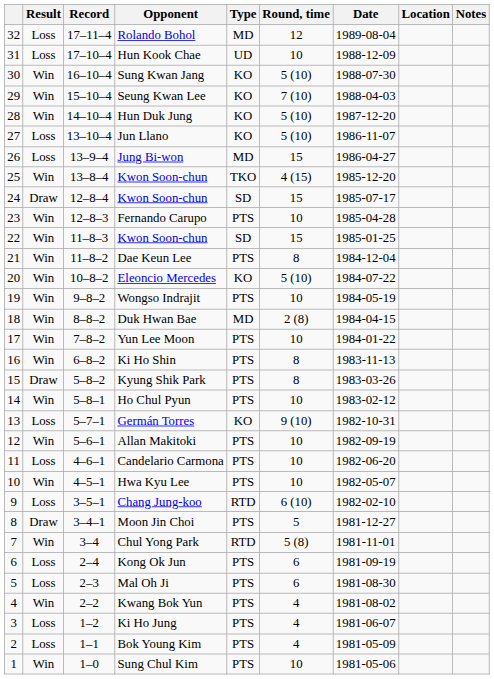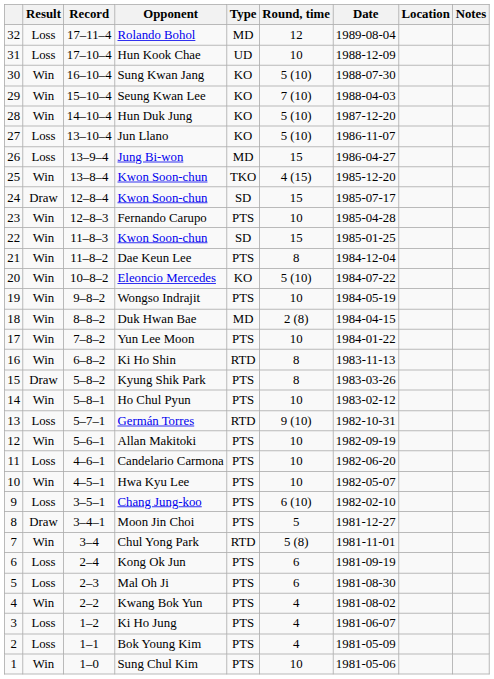 <table class=wikitable style=text-align:center>
 <tr>
 <th></th>
 <th>Result</th>
 <th>Record</th>
 <th>Opponent</th>
 <th>Type</th>
 <th>Round, time</th>
 <th>Date</th>
 <th>Location</th>
 <th>Notes</th>
 </tr>
 <tr>
 <td>32</td>
 <td>Loss</td>
 <td>17–11–4</td>
 <td align=left><a href='#'>Rolando Bohol</a></td>
 <td>MD</td>
 <td>12</td>
 <td>1989-08-04</td>
 <td align=left></td>
 <td align=left></td>
 </tr>
 <tr>
 <td>31</td>
 <td>Loss</td>
 <td>17–10–4</td>
 <td align=left>Hun Kook Chae</td>
 <td>UD</td>
 <td>10</td>
 <td>1988-12-09</td>
 <td align=left></td>
 <td align=left></td>
 </tr>
 <tr>
 <td>30</td>
 <td>Win</td>
 <td>16–10–4</td>
 <td align=left>Sung Kwan Jang</td>
 <td>KO</td>
 <td>5 (10)</td>
 <td>1988-07-30</td>
 <td align=left></td>
 <td align=left></td>
 </tr>
 <tr>
 <td>29</td>
 <td>Win</td>
 <td>15–10–4</td>
 <td align=left>Seung Kwan Lee</td>
 <td>KO</td>
 <td>7 (10)</td>
 <td>1988-04-03</td>
 <td align=left></td>
 <td align=left></td>
 </tr>
 <tr>
 <td>28</td>
 <td>Win</td>
 <td>14–10–4</td>
 <td align=left>Hun Duk Jung</td>
 <td>KO</td>
 <td>5 (10)</td>
 <td>1987-12-20</td>
 <td align=left></td>
 <td align=left></td>
 </tr>
 <tr>
 <td>27</td>
 <td>Loss</td>
 <td>13–10–4</td>
 <td align=left>Jun Llano</td>
 <td>KO</td>
 <td>5 (10)</td>
 <td>1986-11-07</td>
 <td align=left></td>
 <td align=left></td>
 </tr>
 <tr>
 <td>26</td>
 <td>Loss</td>
 <td>13–9–4</td>
 <td align=left><a href='#'>Jung Bi-won</a></td>
 <td>MD</td>
 <td>15</td>
 <td>1986-04-27</td>
 <td align=left></td>
 <td align=left></td>
 </tr>
 <tr>
 <td>25</td>
 <td>Win</td>
 <td>13–8–4</td>
 <td align=left><a href='#'>Kwon Soon-chun</a></td>
 <td>TKO</td>
 <td>4 (15)</td>
 <td>1985-12-20</td>
 <td align=left></td>
 <td align=left></td>
 </tr>
 <tr>
 <td>24</td>
 <td>Draw</td>
 <td>12–8–4</td>
 <td align=left><a href='#'>Kwon Soon-chun</a></td>
 <td>SD</td>
 <td>15</td>
 <td>1985-07-17</td>
 <td align=left></td>
 <td align=left></td>
 </tr>
 <tr>
 <td>23</td>
 <td>Win</td>
 <td>12–8–3</td>
 <td align=left>Fernando Carupo</td>
 <td>PTS</td>
 <td>10</td>
 <td>1985-04-28</td>
 <td align=left></td>
 <td align=left></td>
 </tr>
 <tr>
 <td>22</td>
 <td>Win</td>
 <td>11–8–3</td>
 <td align=left><a href='#'>Kwon Soon-chun</a></td>
 <td>SD</td>
 <td>15</td>
 <td>1985-01-25</td>
 <td align=left></td>
 <td align=left></td>
 </tr>
 <tr>
 <td>21</td>
 <td>Win</td>
 <td>11–8–2</td>
 <td align=left>Dae Keun Lee</td>
 <td>PTS</td>
 <td>8</td>
 <td>1984-12-04</td>
 <td align=left></td>
 <td align=left></td>
 </tr>
 <tr>
 <td>20</td>
 <td>Win</td>
 <td>10–8–2</td>
 <td align=left><a href='#'>Eleoncio Mercedes</a></td>
 <td>KO</td>
 <td>5 (10)</td>
 <td>1984-07-22</td>
 <td align=left></td>
 <td align=left></td>
 </tr>
 <tr>
 <td>19</td>
 <td>Win</td>
 <td>9–8–2</td>
 <td align=left>Wongso Indrajit</td>
 <td>PTS</td>
 <td>10</td>
 <td>1984-05-19</td>
 <td align=left></td>
 <td align=left></td>
 </tr>
 <tr>
 <td>18</td>
 <td>Win</td>
 <td>8–8–2</td>
 <td align=left>Duk Hwan Bae</td>
 <td>MD</td>
 <td>2 (8)</td>
 <td>1984-04-15</td>
 <td align=left></td>
 <td align=left></td>
 </tr>
 <tr>
 <td>17</td>
 <td>Win</td>
 <td>7–8–2</td>
 <td align=left>Yun Lee Moon</td>
 <td>PTS</td>
 <td>10</td>
 <td>1984-01-22</td>
 <td align=left></td>
 <td align=left></td>
 </tr>
 <tr>
 <td>16</td>
 <td>Win</td>
 <td>6–8–2</td>
 <td align=left>Ki Ho Shin</td>
-<td>PTS</td>
+<td>RTD</td>
 <td>8</td>
 <td>1983-11-13</td>
 <td align=left></td>
 <td align=left></td>
 </tr>
 <tr>
 <td>15</td>
 <td>Draw</td>
 <td>5–8–2</td>
 <td align=left>Kyung Shik Park</td>
 <td>PTS</td>
 <td>8</td>
 <td>1983-03-26</td>
 <td align=left></td>
 <td align=left></td>
 </tr>
 <tr>
 <td>14</td>
 <td>Win</td>
 <td>5–8–1</td>
 <td align=left>Ho Chul Pyun</td>
 <td>PTS</td>
 <td>10</td>
 <td>1983-02-12</td>
 <td align=left></td>
 <td align=left></td>
 </tr>
 <tr>
 <td>13</td>
 <td>Loss</td>
 <td>5–7–1</td>
 <td align=left><a href='#'>Germán Torres</a></td>
-<td>KO</td>
+<td>RTD</td>
 <td>9 (10)</td>
 <td>1982-10-31</td>
 <td align=left></td>
 <td align=left></td>
 </tr>
 <tr>
 <td>12</td>
 <td>Win</td>
 <td>5–6–1</td>
 <td align=left>Allan Makitoki</td>
 <td>PTS</td>
 <td>10</td>
 <td>1982-09-19</td>
 <td align=left></td>
 <td align=left></td>
 </tr>
 <tr>
 <td>11</td>
 <td>Loss</td>
 <td>4–6–1</td>
 <td align=left>Candelario Carmona</td>
 <td>PTS</td>
 <td>10</td>
 <td>1982-06-20</td>
 <td align=left></td>
 <td align=left></td>
 </tr>
 <tr>
 <td>10</td>
 <td>Win</td>
 <td>4–5–1</td>
 <td align=left>Hwa Kyu Lee</td>
 <td>PTS</td>
 <td>10</td>
 <td>1982-05-07</td>
 <td align=left></td>
 <td align=left></td>
 </tr>
 <tr>
 <td>9</td>
 <td>Loss</td>
 <td>3–5–1</td>
 <td align=left><a href='#'>Chang Jung-koo</a></td>
-<td>RTD</td>
+<td>PTS</td>
 <td>6 (10)</td>
 <td>1982-02-10</td>
 <td align=left></td>
 <td align=left></td>
 </tr>
 <tr>
 <td>8</td>
 <td>Draw</td>
 <td>3–4–1</td>
 <td align=left>Moon Jin Choi</td>
 <td>PTS</td>
 <td>5</td>
 <td>1981-12-27</td>
 <td align=left></td>
 <td align=left></td>
 </tr>
 <tr>
 <td>7</td>
 <td>Win</td>
 <td>3–4</td>
 <td align=left>Chul Yong Park</td>
 <td>RTD</td>
 <td>5 (8)</td>
 <td>1981-11-01</td>
 <td align=left></td>
 <td align=left></td>
 </tr>
 <tr>
 <td>6</td>
 <td>Loss</td>
 <td>2–4</td>
 <td align=left>Kong Ok Jun</td>
 <td>PTS</td>
 <td>6</td>
 <td>1981-09-19</td>
 <td align=left></td>
 <td align=left></td>
 </tr>
 <tr>
 <td>5</td>
 <td>Loss</td>
 <td>2–3</td>
 <td align=left>Mal Oh Ji</td>
 <td>PTS</td>
 <td>6</td>
 <td>1981-08-30</td>
 <td align=left></td>
 <td align=left></td>
 </tr>
 <tr>
 <td>4</td>
 <td>Win</td>
 <td>2–2</td>
 <td align=left>Kwang Bok Yun</td>
 <td>PTS</td>
 <td>4</td>
 <td>1981-08-02</td>
 <td align=left></td>
 <td align=left></td>
 </tr>
 <tr>
 <td>3</td>
 <td>Loss</td>
 <td>1–2</td>
 <td align=left>Ki Ho Jung</td>
 <td>PTS</td>
 <td>4</td>
 <td>1981-06-07</td>
 <td align=left></td>
 <td align=left></td>
 </tr>
 <tr>
 <td>2</td>
 <td>Loss</td>
 <td>1–1</td>
 <td align=left>Bok Young Kim</td>
 <td>PTS</td>
 <td>4</td>
 <td>1981-05-09</td>
 <td align=left></td>
 <td align=left></td>
 </tr>
 <tr>
 <td>1</td>
 <td>Win</td>
 <td>1–0</td>
 <td align=left>Sung Chul Kim</td>
 <td>PTS</td>
 <td>10</td>
 <td>1981-05-06</td>
 <td align=left></td>
 <td align=left></td>
 </tr>
 </table>
